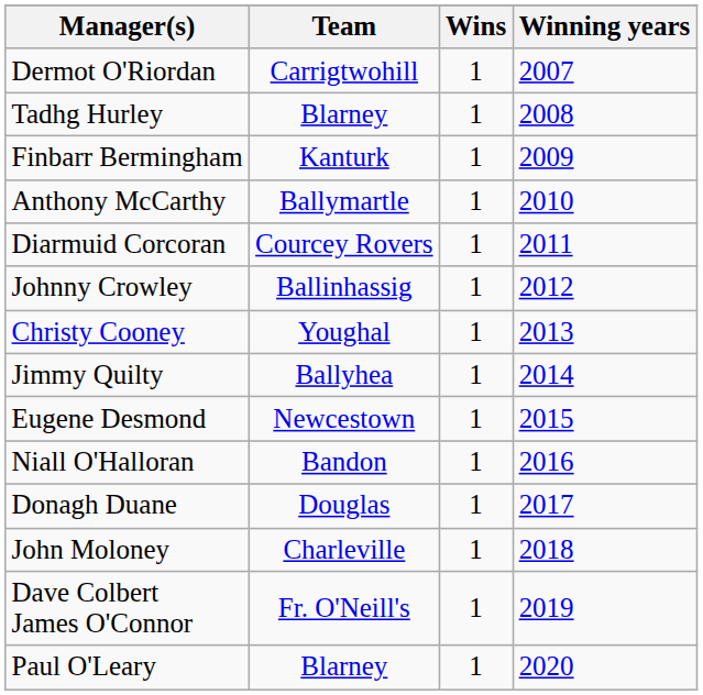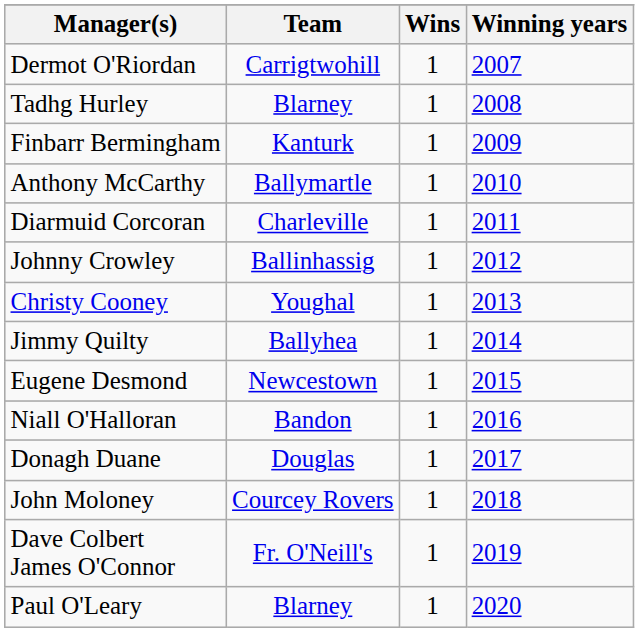 <table class="wikitable">
 <tr>
 </tr>
 <tr>
 <th>Manager(s)</th>
 <th>Team</th>
 <th>Wins</th>
 <th>Winning years</th>
 </tr>
 <tr>
 <td>Dermot O'Riordan</td>
 <td style="text-align:center"><a href='#'>Carrigtwohill</a></td>
 <td style="text-align:center;">1</td>
 <td><a href='#'>2007</a></td>
 </tr>
 <tr>
 <td>Tadhg Hurley</td>
 <td style="text-align:center"><a href='#'>Blarney</a></td>
 <td style="text-align:center;">1</td>
 <td><a href='#'>2008</a></td>
 </tr>
 <tr>
 <td>Finbarr Bermingham</td>
 <td style="text-align:center"><a href='#'>Kanturk</a></td>
 <td style="text-align:center;">1</td>
 <td><a href='#'>2009</a></td>
 </tr>
 <tr>
 <td>Anthony McCarthy</td>
 <td style="text-align:center"><a href='#'>Ballymartle</a></td>
 <td style="text-align:center;">1</td>
 <td><a href='#'>2010</a></td>
 </tr>
 <tr>
 <td>Diarmuid Corcoran</td>
-<td style="text-align:center"><a href='#'>Courcey Rovers</a></td>
+<td style="text-align:center"><a href='#'>Charleville</a></td>
 <td style="text-align:center;">1</td>
 <td><a href='#'>2011</a></td>
 </tr>
 <tr>
 <td>Johnny Crowley</td>
 <td style="text-align:center"><a href='#'>Ballinhassig</a></td>
 <td style="text-align:center;">1</td>
 <td><a href='#'>2012</a></td>
 </tr>
 <tr>
 <td><a href='#'>Christy Cooney</a></td>
 <td style="text-align:center"><a href='#'>Youghal</a></td>
 <td style="text-align:center;">1</td>
 <td><a href='#'>2013</a></td>
 </tr>
 <tr>
 <td>Jimmy Quilty</td>
 <td style="text-align:center"><a href='#'>Ballyhea</a></td>
 <td style="text-align:center;">1</td>
 <td><a href='#'>2014</a></td>
 </tr>
 <tr>
 <td>Eugene Desmond</td>
 <td style="text-align:center"><a href='#'>Newcestown</a></td>
 <td style="text-align:center;">1</td>
 <td><a href='#'>2015</a></td>
 </tr>
 <tr>
 <td>Niall O'Halloran</td>
 <td style="text-align:center"><a href='#'>Bandon</a></td>
 <td style="text-align:center;">1</td>
 <td><a href='#'>2016</a></td>
 </tr>
 <tr>
 <td>Donagh Duane</td>
 <td style="text-align:center"><a href='#'>Douglas</a></td>
 <td style="text-align:center;">1</td>
 <td><a href='#'>2017</a></td>
 </tr>
 <tr>
 <td>John Moloney</td>
-<td style="text-align:center"><a href='#'>Charleville</a></td>
+<td style="text-align:center"><a href='#'>Courcey Rovers</a></td>
 <td style="text-align:center;">1</td>
 <td><a href='#'>2018</a></td>
 </tr>
 <tr>
 <td>Dave Colbert<br>James O'Connor</td>
 <td style="text-align:center"><a href='#'>Fr. O'Neill's</a></td>
 <td style="text-align:center;">1</td>
 <td><a href='#'>2019</a></td>
 </tr>
 <tr>
 <td>Paul O'Leary</td>
 <td style="text-align:center"><a href='#'>Blarney</a></td>
 <td style="text-align:center;">1</td>
 <td><a href='#'>2020</a></td>
 </tr>
 </table>
